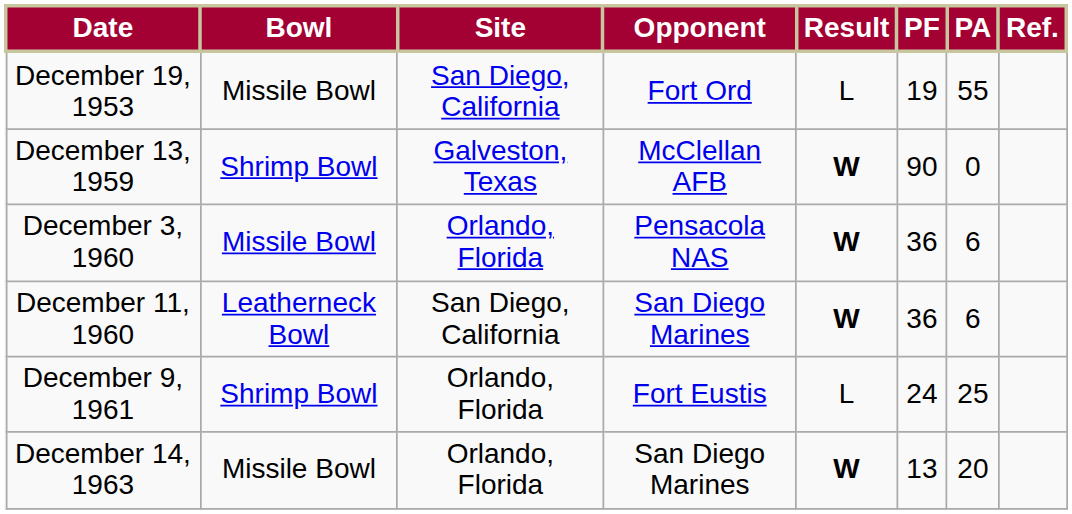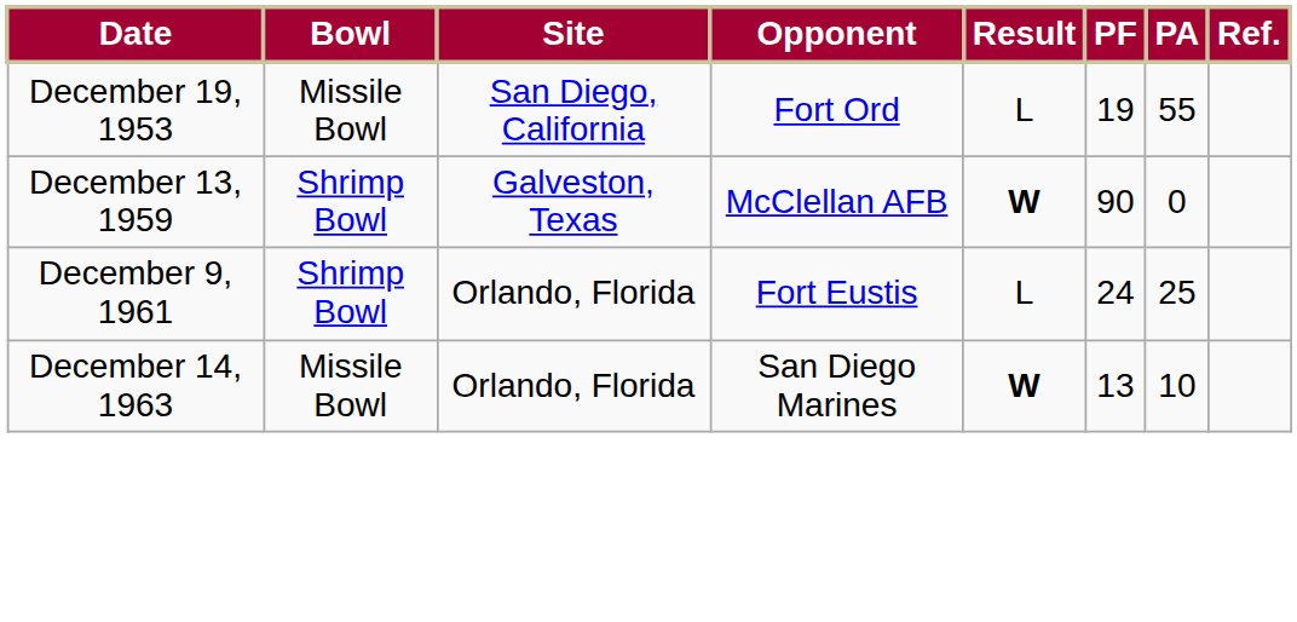 <table class="wikitable" style="text-align: center">
 <tr>
 <th style="background:#A30133; color:#ffffff; border: 2px solid #C7C69F;">Date</th>
 <th style="background:#A30133; color:#ffffff; border: 2px solid #C7C69F;">Bowl</th>
 <th style="background:#A30133; color:#ffffff; border: 2px solid #C7C69F;">Site</th>
 <th style="background:#A30133; color:#ffffff; border: 2px solid #C7C69F;">Opponent</th>
 <th style="background:#A30133; color:#ffffff; border: 2px solid #C7C69F;">Result</th>
 <th style="background:#A30133; color:#ffffff; border: 2px solid #C7C69F;">PF</th>
 <th style="background:#A30133; color:#ffffff; border: 2px solid #C7C69F;">PA</th>
 <th style="background:#A30133; color:#ffffff; border: 2px solid #C7C69F;">Ref.</th>
 </tr>
 <tr>
 <td>December 19, 1953</td>
 <td>Missile Bowl</td>
 <td><a href='#'>San Diego, California</a></td>
 <td><a href='#'>Fort Ord</a></td>
 <td>L</td>
 <td>19</td>
 <td>55</td>
 <td></td>
 </tr>
 <tr>
 <td>December 13, 1959</td>
 <td><a href='#'>Shrimp Bowl</a></td>
 <td><a href='#'>Galveston, Texas</a></td>
 <td><a href='#'>McClellan AFB</a></td>
 <td><strong>W</strong></td>
 <td>90</td>
 <td>0</td>
 <td></td>
 </tr>
 <tr>
-<td>December 3, 1960</td>
-<td><a href='#'>Missile Bowl</a></td>
-<td><a href='#'>Orlando, Florida</a></td>
-<td><a href='#'>Pensacola NAS</a></td>
-<td><strong>W</strong></td>
-<td>36</td>
-<td>6</td>
-<td></td>
-</tr>
-<tr>
-<td>December 11, 1960</td>
-<td><a href='#'>Leatherneck Bowl</a></td>
-<td>San Diego, California</td>
-<td><a href='#'>San Diego Marines</a></td>
-<td><strong>W</strong></td>
-<td>36</td>
-<td>6</td>
-<td></td>
-</tr>
-<tr>
 <td>December 9, 1961</td>
 <td><a href='#'>Shrimp Bowl</a></td>
 <td>Orlando, Florida</td>
 <td><a href='#'>Fort Eustis</a></td>
 <td>L</td>
 <td>24</td>
 <td>25</td>
 <td></td>
 </tr>
 <tr>
 <td>December 14, 1963</td>
 <td>Missile Bowl</td>
 <td>Orlando, Florida</td>
 <td>San Diego Marines</td>
 <td><strong>W</strong></td>
 <td>13</td>
-<td>20</td>
+<td>10</td>
 <td></td>
 </tr>
 </table>
